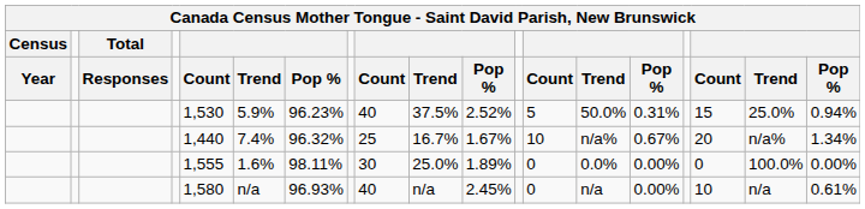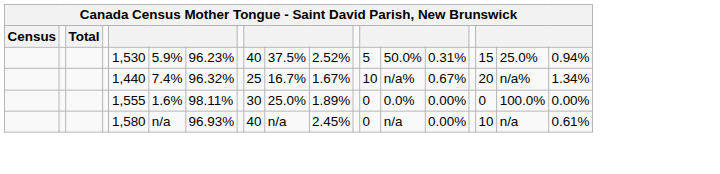 <table class="wikitable">
 <tr>
 <th colspan="19">Canada Census Mother Tongue - Saint David Parish, New Brunswick</th>
 </tr>
 <tr>
 <th>Census</th>
 <td></td>
 <th>Total</th>
 <td colspan="1"></td>
 <th colspan="3"></th>
 <td colspan="1"></td>
 <th colspan="3"></th>
 <td colspan="1"></td>
 <th colspan="3"></th>
 <td colspan="1"></td>
 <th colspan="3"></th>
-</tr>
-<tr>
-<th>Year</th>
-<td></td>
-<th>Responses</th>
-<td></td>
-<th>Count</th>
-<th>Trend</th>
-<th>Pop %</th>
-<td></td>
-<th>Count</th>
-<th>Trend</th>
-<th>Pop %</th>
-<td></td>
-<th>Count</th>
-<th>Trend</th>
-<th>Pop %</th>
-<td></td>
-<th>Count</th>
-<th>Trend</th>
-<th>Pop %</th>
 </tr>
 <tr>
 <td></td>
 <td></td>
 <td></td>
 <td></td>
 <td>1,530</td>
 <td> 5.9%</td>
 <td>96.23%</td>
 <td></td>
 <td>40</td>
 <td> 37.5%</td>
 <td>2.52%</td>
 <td></td>
 <td>5</td>
 <td> 50.0%</td>
 <td>0.31%</td>
 <td></td>
 <td>15</td>
 <td> 25.0%</td>
 <td>0.94%</td>
 </tr>
 <tr>
 <td></td>
 <td></td>
 <td></td>
 <td></td>
 <td>1,440</td>
 <td> 7.4%</td>
 <td>96.32%</td>
 <td></td>
 <td>25</td>
 <td> 16.7%</td>
 <td>1.67%</td>
 <td></td>
 <td>10</td>
 <td> n/a%</td>
 <td>0.67%</td>
 <td></td>
 <td>20</td>
 <td> n/a%</td>
 <td>1.34%</td>
 </tr>
 <tr>
 <td></td>
 <td></td>
 <td></td>
 <td></td>
 <td>1,555</td>
 <td> 1.6%</td>
 <td>98.11%</td>
 <td></td>
 <td>30</td>
 <td> 25.0%</td>
 <td>1.89%</td>
 <td></td>
 <td>0</td>
 <td> 0.0%</td>
 <td>0.00%</td>
 <td></td>
 <td>0</td>
 <td> 100.0%</td>
 <td>0.00%</td>
 </tr>
 <tr>
 <td></td>
 <td></td>
 <td></td>
 <td></td>
 <td>1,580</td>
 <td>n/a</td>
 <td>96.93%</td>
 <td></td>
 <td>40</td>
 <td>n/a</td>
 <td>2.45%</td>
 <td></td>
 <td>0</td>
 <td>n/a</td>
 <td>0.00%</td>
 <td></td>
 <td>10</td>
 <td>n/a</td>
 <td>0.61%</td>
 </tr>
 </table>
